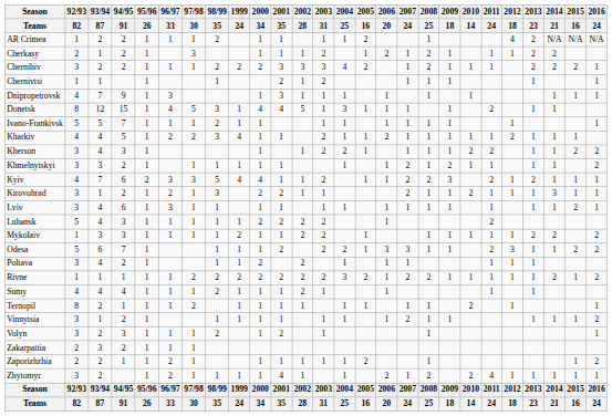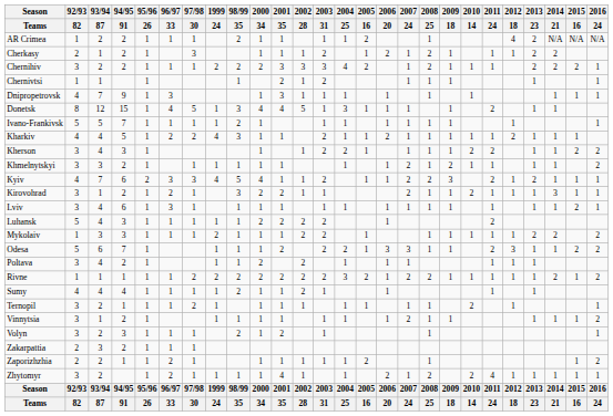 <table border=1 bordercolor="#CCCCCC" class=wikitable style="font-size:80%;">
 <tr align=LEFT valign=CENTER>
 <th>Season</th>
 <th>92/93</th>
 <th>93/94</th>
 <th>94/95</th>
 <th>95/96</th>
 <th>96/97</th>
 <th>97/98</th>
+<th>1999</th>
 <th>98/99</th>
-<th>1999</th>
 <th>2000</th>
 <th>2001</th>
 <th>2002</th>
 <th>2003</th>
 <th>2004</th>
 <th>2005</th>
 <th>2006</th>
 <th>2007</th>
 <th>2008</th>
 <th>2009</th>
 <th>2010</th>
 <th>2011</th>
 <th>2012</th>
 <th>2013</th>
 <th>2014</th>
 <th>2015</th>
 <th>2016</th>
 </tr>
 <tr align=CENTER>
 <th><strong>Teams</strong></th>
 <th><strong>82</strong></th>
 <th><strong>87</strong></th>
 <th><strong>91</strong></th>
 <th><strong>26</strong></th>
 <th><strong>33</strong></th>
 <th><strong>30</strong></th>
+<th><strong>24</strong></th>
 <th><strong>35</strong></th>
-<th><strong>24</strong></th>
 <th><strong>34</strong></th>
 <th><strong>35</strong></th>
 <th><strong>28</strong></th>
 <th><strong>31</strong></th>
 <th><strong>25</strong></th>
 <th><strong>16</strong></th>
 <th><strong>20</strong></th>
 <th><strong>24</strong></th>
 <th><strong>25</strong></th>
 <th><strong>18</strong></th>
 <th><strong>14</strong></th>
 <th><strong>24</strong></th>
 <th><strong>18</strong></th>
 <th><strong>23</strong></th>
 <th><strong>21</strong></th>
 <th><strong>16</strong></th>
 <th><strong>24</strong></th>
 </tr>
 <tr align=CENTER>
 <td align=LEFT>AR Crimea</td>
 <td>1</td>
 <td>2</td>
 <td>2</td>
 <td>1</td>
 <td>1</td>
 <td>1</td>
+<td> </td>
 <td>2</td>
-<td> </td>
 <td>1</td>
 <td>1</td>
 <td> </td>
 <td>1</td>
 <td>1</td>
 <td>2</td>
 <td> </td>
 <td> </td>
 <td>1</td>
 <td> </td>
 <td> </td>
 <td> </td>
 <td>4</td>
 <td>2</td>
 <td>N/A</td>
 <td>N/A</td>
 <td>N/A</td>
 </tr>
 <tr align=CENTER>
 <td align=LEFT>Cherkasy</td>
 <td>2</td>
 <td>1</td>
 <td>2</td>
 <td>1</td>
 <td> </td>
 <td>3</td>
 <td> </td>
 <td> </td>
 <td>1</td>
 <td>1</td>
 <td>1</td>
 <td>2</td>
 <td> </td>
 <td>1</td>
 <td>2</td>
 <td>1</td>
 <td>2</td>
 <td>1</td>
 <td> </td>
 <td>1</td>
 <td>1</td>
 <td>2</td>
 <td>2</td>
 <td> </td>
 <td> </td>
 </tr>
 <tr align=CENTER>
 <td align=LEFT>Chernihiv</td>
 <td>3</td>
 <td>2</td>
 <td>2</td>
 <td>1</td>
 <td>1</td>
 <td>1</td>
 <td>2</td>
 <td>2</td>
 <td>2</td>
 <td>3</td>
 <td>3</td>
 <td>3</td>
 <td>4</td>
 <td>2</td>
 <td> </td>
 <td>1</td>
 <td>2</td>
 <td>1</td>
 <td>1</td>
 <td>1</td>
 <td> </td>
 <td>2</td>
 <td>2</td>
 <td>2</td>
 <td>1</td>
 </tr>
 <tr align=CENTER>
 <td align=LEFT>Chernivtsi</td>
 <td>1</td>
 <td>1</td>
 <td> </td>
 <td>1</td>
 <td> </td>
 <td> </td>
+<td> </td>
 <td>1</td>
-<td> </td>
 <td> </td>
 <td>2</td>
 <td>1</td>
 <td>2</td>
 <td> </td>
 <td> </td>
 <td> </td>
 <td>1</td>
 <td>1</td>
 <td>1</td>
 <td> </td>
 <td> </td>
 <td> </td>
 <td>1</td>
 <td> </td>
 <td> </td>
 <td>1</td>
 </tr>
 <tr align=CENTER valign=BOTTOM>
 <td align=LEFT>Dnipropetrovsk</td>
 <td>4</td>
 <td>7</td>
 <td>9</td>
 <td>1</td>
 <td>3</td>
 <td> </td>
 <td> </td>
 <td> </td>
 <td>1</td>
 <td>3</td>
 <td>1</td>
 <td>1</td>
 <td>1</td>
 <td> </td>
 <td>1</td>
 <td> </td>
 <td>1</td>
 <td> </td>
 <td>1</td>
 <td> </td>
 <td> </td>
 <td> </td>
 <td>1</td>
 <td>1</td>
 <td>1</td>
 </tr>
 <tr align=CENTER>
 <td align=LEFT>Donetsk</td>
 <td>8</td>
 <td>12</td>
 <td>15</td>
 <td>1</td>
 <td>4</td>
 <td>5</td>
+<td>1</td>
 <td>3</td>
-<td>1</td>
 <td>4</td>
 <td>4</td>
 <td>5</td>
 <td>1</td>
 <td>3</td>
 <td>1</td>
 <td>1</td>
 <td>1</td>
 <td> </td>
 <td>1</td>
 <td> </td>
 <td>2</td>
 <td> </td>
 <td>1</td>
 <td>1</td>
 <td> </td>
 <td> </td>
 </tr>
 <tr align=CENTER valign=BOTTOM>
 <td align=LEFT>Ivano-Frankivsk</td>
 <td>5</td>
 <td>5</td>
 <td>7</td>
 <td>1</td>
 <td>1</td>
 <td>1</td>
+<td>1</td>
 <td>2</td>
-<td>1</td>
 <td>1</td>
 <td> </td>
 <td> </td>
 <td>1</td>
 <td>1</td>
 <td> </td>
 <td>1</td>
 <td>1</td>
 <td>1</td>
 <td>1</td>
 <td> </td>
 <td> </td>
 <td>1</td>
 <td> </td>
 <td> </td>
 <td> </td>
 <td>1</td>
 </tr>
 <tr align=CENTER valign=BOTTOM>
 <td align=LEFT>Kharkiv</td>
 <td>4</td>
 <td>4</td>
 <td>5</td>
 <td>1</td>
 <td>2</td>
 <td>2</td>
+<td>4</td>
 <td>3</td>
-<td>4</td>
 <td>1</td>
 <td>1</td>
 <td> </td>
 <td>2</td>
 <td>1</td>
 <td>1</td>
 <td>2</td>
 <td>1</td>
 <td>1</td>
 <td>1</td>
 <td>1</td>
 <td>1</td>
 <td>2</td>
 <td>1</td>
 <td>1</td>
 <td>1</td>
 <td> </td>
 </tr>
 <tr align=CENTER valign=BOTTOM>
 <td align=LEFT>Kherson</td>
 <td>3</td>
 <td>4</td>
 <td>3</td>
 <td>1</td>
 <td> </td>
 <td> </td>
 <td> </td>
 <td> </td>
 <td>1</td>
 <td> </td>
 <td>1</td>
 <td>2</td>
 <td>2</td>
 <td>1</td>
 <td> </td>
 <td>1</td>
 <td>1</td>
 <td>1</td>
 <td>2</td>
 <td>2</td>
 <td> </td>
 <td>1</td>
 <td>1</td>
 <td>2</td>
 <td>2</td>
 </tr>
 <tr align=CENTER valign=BOTTOM>
 <td align=LEFT>Khmelnytskyi</td>
 <td>3</td>
 <td>3</td>
 <td>2</td>
 <td>1</td>
 <td> </td>
 <td>1</td>
 <td>1</td>
 <td>1</td>
 <td>1</td>
 <td>1</td>
 <td> </td>
 <td> </td>
 <td>1</td>
 <td> </td>
 <td>1</td>
 <td>2</td>
 <td>1</td>
 <td>2</td>
 <td>1</td>
 <td>1</td>
 <td> </td>
 <td>1</td>
 <td>1</td>
 <td> </td>
 <td>2</td>
 </tr>
 <tr align=CENTER valign=BOTTOM>
 <td align=LEFT>Kyiv</td>
 <td>4</td>
 <td>7</td>
 <td>6</td>
 <td>2</td>
 <td>3</td>
 <td>3</td>
+<td>4</td>
 <td>5</td>
-<td>4</td>
 <td>4</td>
 <td>1</td>
 <td>1</td>
 <td>2</td>
 <td> </td>
 <td>1</td>
 <td>1</td>
 <td>2</td>
 <td>2</td>
 <td>3</td>
 <td> </td>
 <td>2</td>
 <td>1</td>
 <td>2</td>
 <td>1</td>
 <td>1</td>
 <td>1</td>
 </tr>
 <tr align=CENTER valign=BOTTOM>
 <td align=LEFT>Kirovohrad</td>
 <td>3</td>
 <td>1</td>
 <td>2</td>
 <td>1</td>
 <td>2</td>
 <td>1</td>
+<td> </td>
 <td>3</td>
-<td> </td>
 <td>2</td>
 <td>2</td>
 <td>1</td>
 <td>1</td>
 <td> </td>
 <td> </td>
 <td> </td>
 <td>2</td>
 <td>1</td>
 <td>1</td>
 <td>2</td>
 <td>1</td>
 <td>1</td>
 <td>1</td>
 <td>3</td>
 <td>1</td>
 <td>1</td>
 </tr>
 <tr align=CENTER valign=BOTTOM>
 <td align=LEFT>Lviv</td>
 <td>3</td>
 <td>4</td>
 <td>6</td>
 <td>1</td>
 <td>3</td>
 <td>1</td>
+<td> </td>
 <td>1</td>
-<td> </td>
 <td>1</td>
 <td>1</td>
 <td> </td>
 <td>1</td>
 <td>1</td>
 <td> </td>
 <td>1</td>
 <td>1</td>
 <td>1</td>
 <td>1</td>
 <td> </td>
 <td>1</td>
 <td> </td>
 <td>1</td>
 <td>1</td>
 <td>2</td>
 <td>1</td>
 </tr>
 <tr align=CENTER valign=BOTTOM>
 <td align=LEFT>Luhansk</td>
 <td>5</td>
 <td>4</td>
 <td>3</td>
 <td>1</td>
 <td>1</td>
 <td>1</td>
 <td>1</td>
 <td>1</td>
 <td>2</td>
 <td>2</td>
 <td>2</td>
 <td>2</td>
 <td> </td>
 <td> </td>
 <td>1</td>
 <td> </td>
 <td> </td>
 <td> </td>
 <td> </td>
 <td>2</td>
 <td> </td>
 <td> </td>
 <td> </td>
 <td> </td>
 <td> </td>
 </tr>
 <tr align=CENTER valign=BOTTOM>
 <td align=LEFT>Mykolaiv</td>
 <td>1</td>
 <td>3</td>
 <td>3</td>
 <td>1</td>
 <td>1</td>
 <td>1</td>
+<td>2</td>
 <td>1</td>
-<td>2</td>
 <td>1</td>
 <td>1</td>
 <td>2</td>
 <td>2</td>
 <td> </td>
 <td>1</td>
 <td> </td>
 <td> </td>
 <td>1</td>
 <td>1</td>
 <td>1</td>
 <td>1</td>
 <td>1</td>
 <td>2</td>
 <td>2</td>
 <td> </td>
 <td>2</td>
 </tr>
 <tr align=CENTER valign=BOTTOM>
 <td align=LEFT>Odesa</td>
 <td>5</td>
 <td>6</td>
 <td>7</td>
 <td>1</td>
 <td> </td>
 <td> </td>
 <td>1</td>
 <td>1</td>
 <td>1</td>
 <td>2</td>
 <td> </td>
 <td>2</td>
 <td>2</td>
 <td>1</td>
 <td>3</td>
 <td>3</td>
 <td>1</td>
 <td>1</td>
 <td> </td>
 <td>2</td>
 <td>3</td>
 <td>1</td>
 <td>1</td>
 <td>2</td>
 <td>2</td>
 </tr>
 <tr align=CENTER valign=BOTTOM>
 <td align=LEFT>Poltava</td>
 <td>3</td>
 <td>4</td>
 <td>2</td>
 <td>1</td>
 <td> </td>
 <td> </td>
 <td>1</td>
 <td>1</td>
 <td>2</td>
 <td> </td>
 <td>2</td>
 <td> </td>
 <td>1</td>
 <td> </td>
 <td>1</td>
 <td>1</td>
 <td> </td>
 <td> </td>
 <td> </td>
 <td>1</td>
 <td>1</td>
 <td>1</td>
 <td> </td>
 <td> </td>
 <td> </td>
 </tr>
 <tr align=CENTER valign=BOTTOM>
 <td align=LEFT>Rivne</td>
 <td>1</td>
 <td>1</td>
 <td>1</td>
 <td>1</td>
 <td>1</td>
 <td>2</td>
 <td>2</td>
 <td>2</td>
 <td>2</td>
 <td>2</td>
 <td>2</td>
 <td>2</td>
 <td>3</td>
 <td>2</td>
 <td>1</td>
 <td>2</td>
 <td>2</td>
 <td>1</td>
 <td>1</td>
 <td>1</td>
 <td>1</td>
 <td>1</td>
 <td>2</td>
 <td>1</td>
 <td>2</td>
 </tr>
 <tr align=CENTER valign=BOTTOM>
 <td align=LEFT>Sumy</td>
 <td>4</td>
 <td>4</td>
 <td>4</td>
 <td>1</td>
 <td>1</td>
 <td>1</td>
+<td>1</td>
 <td>2</td>
-<td>1</td>
 <td>1</td>
 <td>1</td>
 <td>2</td>
 <td>1</td>
 <td> </td>
 <td> </td>
 <td>1</td>
 <td> </td>
 <td> </td>
 <td> </td>
 <td> </td>
 <td>1</td>
 <td> </td>
 <td>1</td>
 <td> </td>
 <td> </td>
 <td> </td>
 </tr>
 <tr align=CENTER valign=BOTTOM>
 <td align=LEFT>Ternopil</td>
-<td>8</td>
+<td>3</td>
 <td>2</td>
 <td>1</td>
 <td>1</td>
 <td>1</td>
 <td>2</td>
+<td>1</td>
 <td> </td>
-<td>1</td>
 <td>1</td>
 <td>1</td>
 <td>1</td>
 <td> </td>
 <td>1</td>
 <td>1</td>
 <td> </td>
 <td>1</td>
 <td>1</td>
 <td> </td>
 <td>2</td>
 <td> </td>
 <td>1</td>
 <td> </td>
 <td> </td>
 <td> </td>
 <td>1</td>
 </tr>
 <tr align=CENTER valign=BOTTOM>
 <td align=LEFT>Vinnytsia</td>
 <td>3</td>
 <td>1</td>
 <td>2</td>
 <td>1</td>
 <td> </td>
 <td> </td>
 <td>1</td>
 <td>1</td>
 <td>1</td>
 <td>1</td>
 <td> </td>
 <td>1</td>
 <td>1</td>
 <td> </td>
 <td>1</td>
 <td>2</td>
 <td>1</td>
 <td>1</td>
 <td> </td>
 <td> </td>
 <td> </td>
 <td>1</td>
 <td>1</td>
 <td>1</td>
 <td>2</td>
 </tr>
 <tr align=CENTER valign=BOTTOM>
 <td align=LEFT>Volyn</td>
 <td>3</td>
 <td>2</td>
 <td>3</td>
 <td>1</td>
 <td>1</td>
 <td>1</td>
+<td> </td>
 <td>2</td>
-<td> </td>
 <td>1</td>
 <td>2</td>
 <td> </td>
 <td>1</td>
 <td> </td>
 <td> </td>
 <td> </td>
 <td> </td>
 <td>1</td>
 <td> </td>
 <td> </td>
 <td> </td>
 <td> </td>
 <td> </td>
 <td> </td>
 <td> </td>
 <td>1</td>
 </tr>
 <tr align=CENTER valign=BOTTOM>
 <td align=LEFT>Zakarpattia</td>
 <td>2</td>
 <td>3</td>
 <td>2</td>
 <td>1</td>
 <td>1</td>
 <td>1</td>
 <td> </td>
 <td> </td>
 <td> </td>
 <td> </td>
 <td> </td>
 <td> </td>
 <td> </td>
 <td> </td>
 <td> </td>
 <td> </td>
 <td> </td>
 <td> </td>
 <td> </td>
 <td> </td>
 <td> </td>
 <td> </td>
 <td> </td>
 <td> </td>
 <td> </td>
 </tr>
 <tr align=CENTER valign=BOTTOM>
 <td align=LEFT>Zaporizhzhia</td>
 <td>2</td>
 <td>2</td>
 <td>1</td>
 <td>1</td>
 <td>2</td>
 <td>1</td>
 <td> </td>
 <td> </td>
 <td>1</td>
 <td>1</td>
 <td>1</td>
 <td>1</td>
 <td>1</td>
 <td>2</td>
 <td> </td>
 <td> </td>
 <td>1</td>
 <td> </td>
 <td> </td>
 <td> </td>
 <td> </td>
 <td> </td>
 <td> </td>
 <td>1</td>
 <td>2</td>
 </tr>
 <tr align=CENTER valign=BOTTOM>
 <td align=LEFT>Zhytomyr</td>
 <td>3</td>
 <td>2</td>
 <td> </td>
 <td>1</td>
 <td>2</td>
 <td>1</td>
 <td>1</td>
 <td>1</td>
 <td>1</td>
 <td>4</td>
 <td>1</td>
 <td> </td>
 <td>1</td>
 <td> </td>
 <td>2</td>
 <td>1</td>
 <td>2</td>
 <td> </td>
 <td>2</td>
 <td>4</td>
 <td>1</td>
 <td>1</td>
 <td>1</td>
 <td>1</td>
 <td>1</td>
 </tr>
 <tr align=LEFT valign=CENTER>
 <th>Season</th>
 <th>92/93</th>
 <th>93/94</th>
 <th>94/95</th>
 <th>95/96</th>
 <th>96/97</th>
 <th>97/98</th>
+<th>1999</th>
 <th>98/99</th>
-<th>1999</th>
 <th>2000</th>
 <th>2001</th>
 <th>2002</th>
 <th>2003</th>
 <th>2004</th>
 <th>2005</th>
 <th>2006</th>
 <th>2007</th>
 <th>2008</th>
 <th>2009</th>
 <th>2010</th>
 <th>2011</th>
 <th>2012</th>
 <th>2013</th>
 <th>2014</th>
 <th>2015</th>
 <th>2016</th>
 </tr>
 <tr align=CENTER>
 <th><strong>Teams</strong></th>
 <th><strong>82</strong></th>
 <th><strong>87</strong></th>
 <th><strong>91</strong></th>
 <th><strong>26</strong></th>
 <th><strong>33</strong></th>
 <th><strong>30</strong></th>
+<th><strong>24</strong></th>
 <th><strong>35</strong></th>
-<th><strong>24</strong></th>
 <th><strong>34</strong></th>
 <th><strong>35</strong></th>
 <th><strong>28</strong></th>
 <th><strong>31</strong></th>
 <th><strong>25</strong></th>
 <th><strong>16</strong></th>
 <th><strong>20</strong></th>
 <th><strong>24</strong></th>
 <th><strong>25</strong></th>
 <th><strong>18</strong></th>
 <th><strong>14</strong></th>
 <th><strong>24</strong></th>
 <th><strong>18</strong></th>
 <th><strong>23</strong></th>
 <th><strong>21</strong></th>
 <th><strong>16</strong></th>
 <th><strong>24</strong></th>
 </tr>
 </table>
